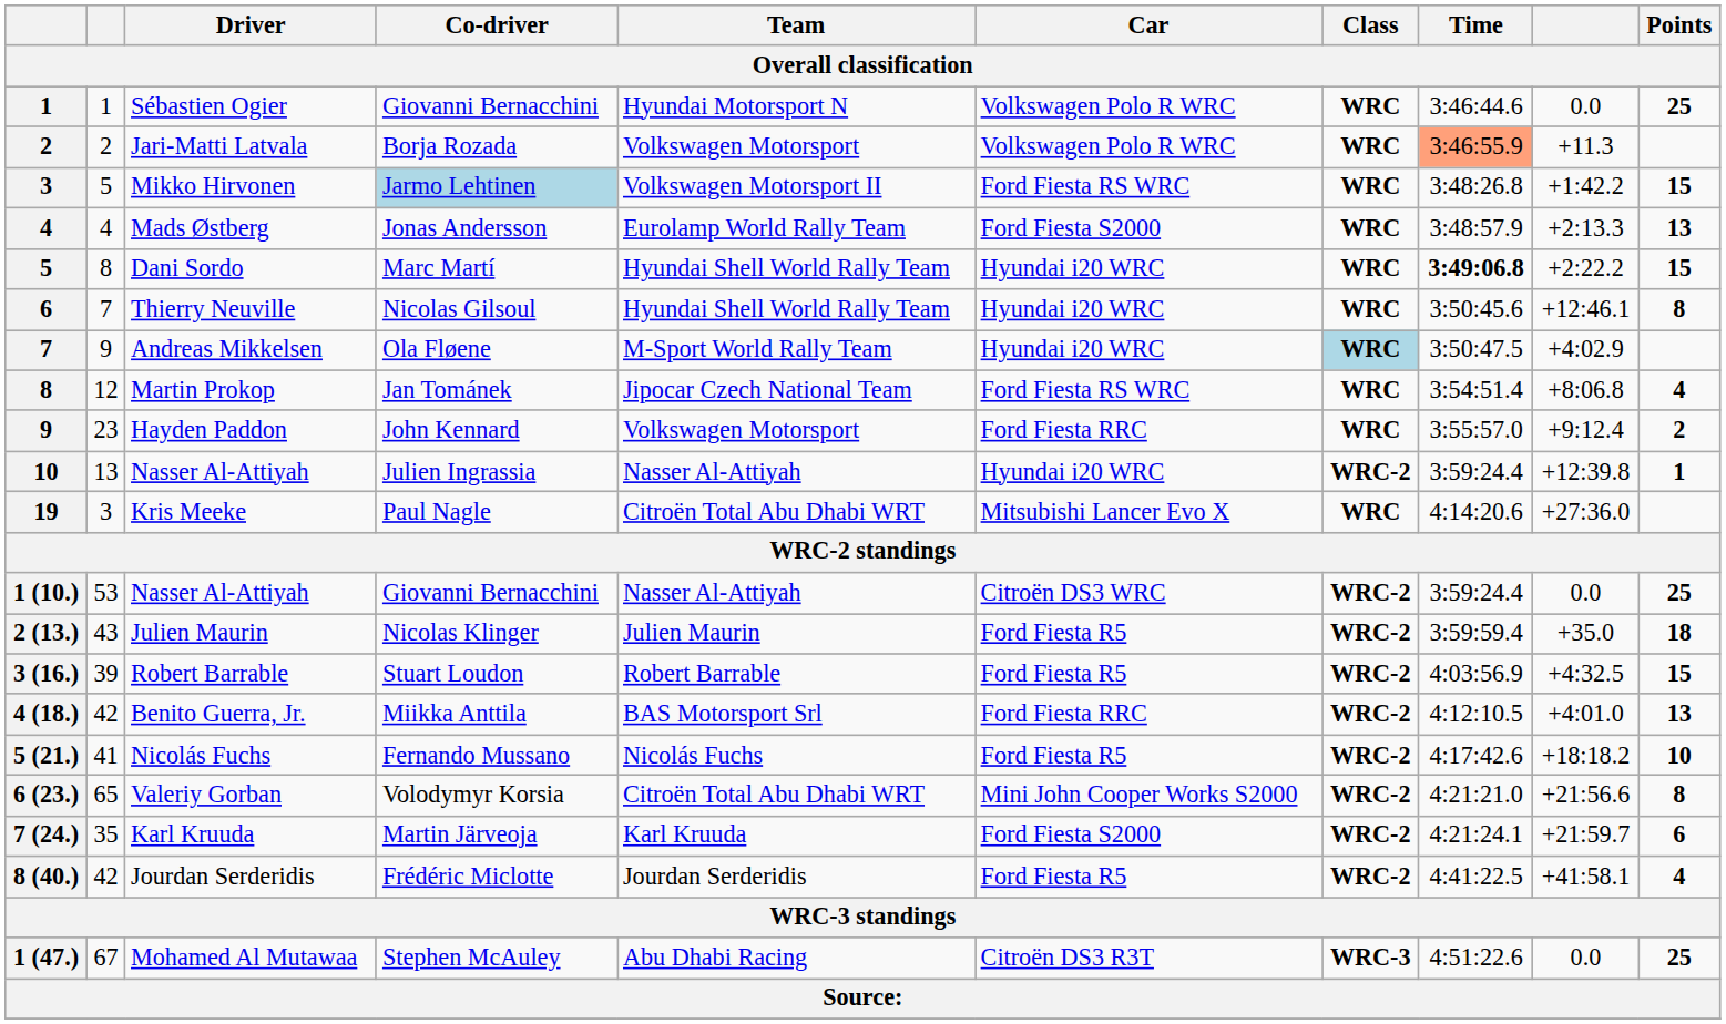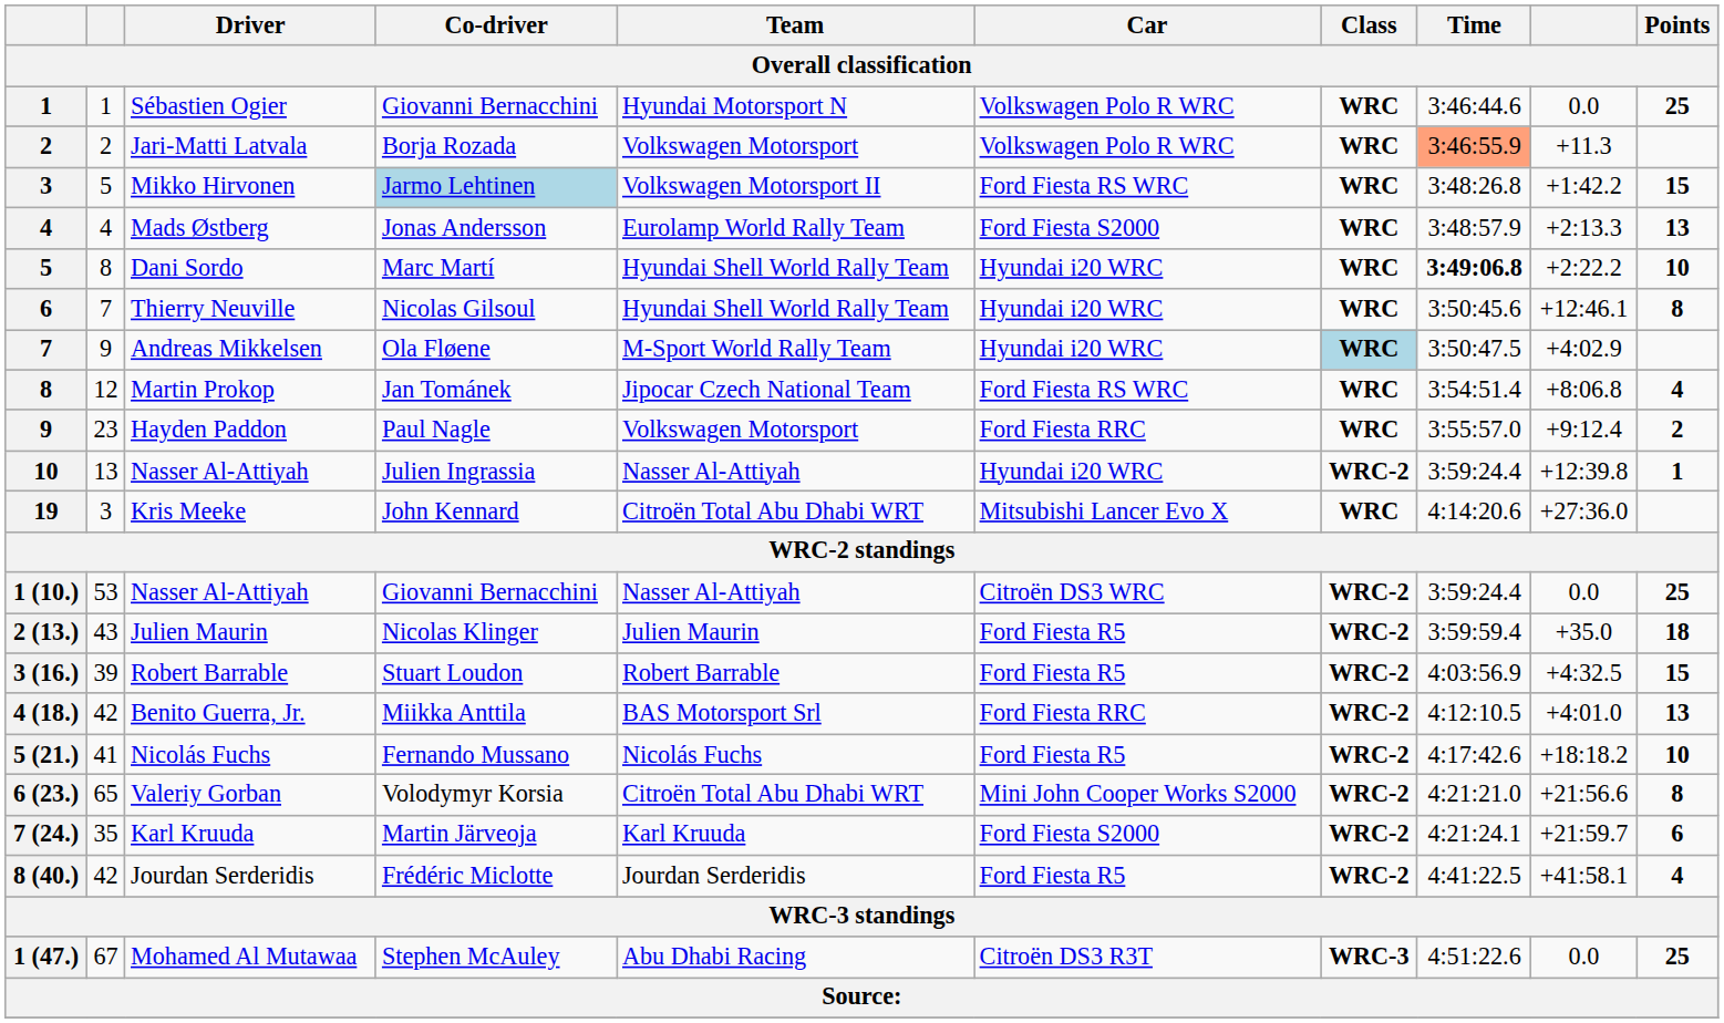 <table class="wikitable" width=85% style="text-align: left; font-size: 85%; max-width: 950px;">
 <tr>
 <th></th>
 <th></th>
 <th>Driver</th>
 <th>Co-driver</th>
 <th>Team</th>
 <th>Car</th>
 <th>Class</th>
 <th>Time</th>
 <th></th>
 <th>Points</th>
 </tr>
 <tr>
 <th colspan=10>Overall classification</th>
 </tr>
 <tr>
 <th>1</th>
 <td align="center">1</td>
 <td> <a href='#'>Sébastien Ogier</a></td>
 <td> <a href='#'>Giovanni Bernacchini</a></td>
 <td> <a href='#'>Hyundai Motorsport N</a></td>
 <td><a href='#'>Volkswagen Polo R WRC</a></td>
 <td align="center"><strong><span>WRC</span></strong></td>
 <td align="center">3:46:44.6</td>
 <td align="center">0.0</td>
 <td align="center"><strong>25</strong></td>
 </tr>
 <tr>
 <th>2</th>
 <td align="center">2</td>
 <td> <a href='#'>Jari-Matti Latvala</a></td>
 <td> <a href='#'>Borja Rozada</a></td>
 <td> <a href='#'>Volkswagen Motorsport</a></td>
 <td><a href='#'>Volkswagen Polo R WRC</a></td>
 <td align="center"><strong><span>WRC</span></strong></td>
 <td align="center" style="background: lightsalmon;">3:46:55.9</td>
 <td align="center">+11.3</td>
 <td align="center"><strong></strong></td>
 </tr>
 <tr>
 <th>3</th>
 <td align="center">5</td>
 <td> <a href='#'>Mikko Hirvonen</a></td>
 <td style="background: lightblue;"> <a href='#'>Jarmo Lehtinen</a></td>
 <td> <a href='#'>Volkswagen Motorsport II</a></td>
 <td><a href='#'>Ford Fiesta RS WRC</a></td>
 <td align="center"><strong><span>WRC</span></strong></td>
 <td align="center">3:48:26.8</td>
 <td align="center">+1:42.2</td>
 <td align="center"><strong>15</strong></td>
 </tr>
 <tr>
 <th>4</th>
 <td align="center">4</td>
 <td> <a href='#'>Mads Østberg</a></td>
 <td> <a href='#'>Jonas Andersson</a></td>
 <td> <a href='#'>Eurolamp World Rally Team</a></td>
 <td><a href='#'>Ford Fiesta S2000</a></td>
 <td align="center"><strong><span>WRC</span></strong></td>
 <td align="center">3:48:57.9</td>
 <td align="center">+2:13.3</td>
 <td align="center"><strong>13</strong></td>
 </tr>
 <tr>
 <th>5</th>
 <td align="center">8</td>
 <td> <a href='#'>Dani Sordo</a></td>
 <td> <a href='#'>Marc Martí</a></td>
 <td> <a href='#'>Hyundai Shell World Rally Team</a></td>
 <td><a href='#'>Hyundai i20 WRC</a></td>
 <td align="center"><strong><span>WRC</span></strong></td>
 <td align="center"><strong>3:49:06.8</strong></td>
 <td align="center">+2:22.2</td>
-<td align="center"><strong>15</strong></td>
+<td align="center"><strong>10</strong></td>
 </tr>
 <tr>
 <th>6</th>
 <td align="center">7</td>
 <td> <a href='#'>Thierry Neuville</a></td>
 <td> <a href='#'>Nicolas Gilsoul</a></td>
 <td> <a href='#'>Hyundai Shell World Rally Team</a></td>
 <td><a href='#'>Hyundai i20 WRC</a></td>
 <td align="center"><strong><span>WRC</span></strong></td>
 <td align="center">3:50:45.6</td>
 <td align="center">+12:46.1</td>
 <td align="center"><strong>8</strong></td>
 </tr>
 <tr>
 <th>7</th>
 <td align="center">9</td>
 <td> <a href='#'>Andreas Mikkelsen</a></td>
 <td> <a href='#'>Ola Fløene</a></td>
 <td> <a href='#'>M-Sport World Rally Team</a></td>
 <td><a href='#'>Hyundai i20 WRC</a></td>
 <td align="center" style="background: lightblue;"><strong><span>WRC</span></strong></td>
 <td align="center">3:50:47.5</td>
 <td align="center">+4:02.9</td>
 <td align="center"><strong></strong></td>
 </tr>
 <tr>
 <th>8</th>
 <td align="center">12</td>
 <td> <a href='#'>Martin Prokop</a></td>
 <td> <a href='#'>Jan Tománek</a></td>
 <td> <a href='#'>Jipocar Czech National Team</a></td>
 <td><a href='#'>Ford Fiesta RS WRC</a></td>
 <td align="center"><strong><span>WRC</span></strong></td>
 <td align="center">3:54:51.4</td>
 <td align="center">+8:06.8</td>
 <td align="center"><strong>4</strong></td>
 </tr>
 <tr>
 <th>9</th>
 <td align="center">23</td>
 <td> <a href='#'>Hayden Paddon</a></td>
-<td> <a href='#'>John Kennard</a></td>
+<td> <a href='#'>Paul Nagle</a></td>
 <td> <a href='#'>Volkswagen Motorsport</a></td>
 <td><a href='#'>Ford Fiesta RRC</a></td>
 <td align="center"><strong><span>WRC</span></strong></td>
 <td align="center">3:55:57.0</td>
 <td align="center">+9:12.4</td>
 <td align="center"><strong>2</strong></td>
 </tr>
 <tr>
 <th>10</th>
 <td align="center">13</td>
 <td> <a href='#'>Nasser Al-Attiyah</a></td>
 <td> <a href='#'>Julien Ingrassia</a></td>
 <td> <a href='#'>Nasser Al-Attiyah</a></td>
 <td><a href='#'>Hyundai i20 WRC</a></td>
 <td align="center"><strong><span>WRC-2</span></strong></td>
 <td align="center">3:59:24.4</td>
 <td align="center">+12:39.8</td>
 <td align="center"><strong>1</strong></td>
 </tr>
 <tr>
 <th>19</th>
 <td align="center">3</td>
 <td> <a href='#'>Kris Meeke</a></td>
-<td> <a href='#'>Paul Nagle</a></td>
+<td> <a href='#'>John Kennard</a></td>
 <td> <a href='#'>Citroën Total Abu Dhabi WRT</a></td>
 <td><a href='#'>Mitsubishi Lancer Evo X</a></td>
 <td align="center"><strong><span>WRC</span></strong></td>
 <td align="center">4:14:20.6</td>
 <td align="center">+27:36.0</td>
 <td align="center"><strong></strong></td>
 </tr>
 <tr>
 <th colspan=10>WRC-2 standings</th>
 </tr>
 <tr>
 <th>1 (10.)</th>
 <td align="center">53</td>
 <td> <a href='#'>Nasser Al-Attiyah</a></td>
 <td> <a href='#'>Giovanni Bernacchini</a></td>
 <td> <a href='#'>Nasser Al-Attiyah</a></td>
 <td><a href='#'>Citroën DS3 WRC</a></td>
 <td align="center"><strong><span>WRC-2</span></strong></td>
 <td align="center">3:59:24.4</td>
 <td align="center">0.0</td>
 <td align="center"><strong>25</strong></td>
 </tr>
 <tr>
 <th>2 (13.)</th>
 <td align="center">43</td>
 <td> <a href='#'>Julien Maurin</a></td>
 <td> <a href='#'>Nicolas Klinger</a></td>
 <td> <a href='#'>Julien Maurin</a></td>
 <td><a href='#'>Ford Fiesta R5</a></td>
 <td align="center"><strong><span>WRC-2</span></strong></td>
 <td align="center">3:59:59.4</td>
 <td align="center">+35.0</td>
 <td align="center"><strong>18</strong></td>
 </tr>
 <tr>
 <th>3 (16.)</th>
 <td align="center">39</td>
 <td> <a href='#'>Robert Barrable</a></td>
 <td> <a href='#'>Stuart Loudon</a></td>
 <td> <a href='#'>Robert Barrable</a></td>
 <td><a href='#'>Ford Fiesta R5</a></td>
 <td align="center"><strong><span>WRC-2</span></strong></td>
 <td align="center">4:03:56.9</td>
 <td align="center">+4:32.5</td>
 <td align="center"><strong>15</strong></td>
 </tr>
 <tr>
 <th>4 (18.)</th>
 <td align="center">42</td>
 <td> <a href='#'>Benito Guerra, Jr.</a></td>
 <td> <a href='#'>Miikka Anttila</a></td>
 <td> <a href='#'>BAS Motorsport Srl</a></td>
 <td><a href='#'>Ford Fiesta RRC</a></td>
 <td align="center"><strong><span>WRC-2</span></strong></td>
 <td align="center">4:12:10.5</td>
 <td align="center">+4:01.0</td>
 <td align="center"><strong>13</strong></td>
 </tr>
 <tr>
 <th>5 (21.)</th>
 <td align="center">41</td>
 <td> <a href='#'>Nicolás Fuchs</a></td>
 <td> <a href='#'>Fernando Mussano</a></td>
 <td> <a href='#'>Nicolás Fuchs</a></td>
 <td><a href='#'>Ford Fiesta R5</a></td>
 <td align="center"><strong><span>WRC-2</span></strong></td>
 <td align="center">4:17:42.6</td>
 <td align="center">+18:18.2</td>
 <td align="center"><strong>10</strong></td>
 </tr>
 <tr>
 <th>6 (23.)</th>
 <td align="center">65</td>
 <td> <a href='#'>Valeriy Gorban</a></td>
 <td> Volodymyr Korsia</td>
 <td> <a href='#'>Citroën Total Abu Dhabi WRT</a></td>
 <td><a href='#'>Mini John Cooper Works S2000</a></td>
 <td align="center"><strong><span>WRC-2</span></strong></td>
 <td align="center">4:21:21.0</td>
 <td align="center">+21:56.6</td>
 <td align="center"><strong>8</strong></td>
 </tr>
 <tr>
 <th>7 (24.)</th>
 <td align="center">35</td>
 <td> <a href='#'>Karl Kruuda</a></td>
 <td> <a href='#'>Martin Järveoja</a></td>
 <td> <a href='#'>Karl Kruuda</a></td>
 <td><a href='#'>Ford Fiesta S2000</a></td>
 <td align="center"><strong><span>WRC-2</span></strong></td>
 <td align="center">4:21:24.1</td>
 <td align="center">+21:59.7</td>
 <td align="center"><strong>6</strong></td>
 </tr>
 <tr>
 <th>8 (40.)</th>
 <td align="center">42</td>
 <td> Jourdan Serderidis</td>
 <td> <a href='#'>Frédéric Miclotte</a></td>
 <td> Jourdan Serderidis</td>
 <td><a href='#'>Ford Fiesta R5</a></td>
 <td align="center"><strong><span>WRC-2</span></strong></td>
 <td align="center">4:41:22.5</td>
 <td align="center">+41:58.1</td>
 <td align="center"><strong>4</strong></td>
 </tr>
 <tr>
 <th colspan=10>WRC-3 standings</th>
 </tr>
 <tr>
 <th>1 (47.)</th>
 <td align="center">67</td>
 <td> <a href='#'>Mohamed Al Mutawaa</a></td>
 <td> <a href='#'>Stephen McAuley</a></td>
 <td> <a href='#'>Abu Dhabi Racing</a></td>
 <td><a href='#'>Citroën DS3 R3T</a></td>
 <td align="center"><strong><span>WRC-3</span></strong></td>
 <td align="center">4:51:22.6</td>
 <td align="center">0.0</td>
 <td align="center"><strong>25</strong></td>
 </tr>
 <tr>
 <th colspan=10>Source: </th>
 </tr>
 <tr>
 </tr>
 </table>
